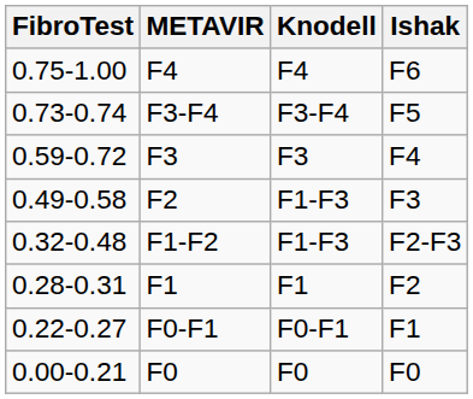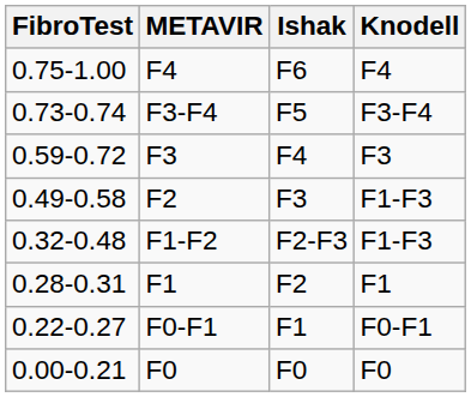 <table class="wikitable">
 <tr>
 <th>FibroTest</th>
 <th>METAVIR</th>
+<th>Ishak</th>
 <th>Knodell</th>
-<th>Ishak</th>
 </tr>
 <tr>
 <td>0.75-1.00</td>
 <td>F4</td>
+<td>F6</td>
 <td>F4</td>
-<td>F6</td>
 </tr>
 <tr>
 <td>0.73-0.74</td>
 <td>F3-F4</td>
+<td>F5</td>
 <td>F3-F4</td>
-<td>F5</td>
 </tr>
 <tr>
 <td>0.59-0.72</td>
 <td>F3</td>
+<td>F4</td>
 <td>F3</td>
-<td>F4</td>
 </tr>
 <tr>
 <td>0.49-0.58</td>
 <td>F2</td>
+<td>F3</td>
 <td>F1-F3</td>
-<td>F3</td>
 </tr>
 <tr>
 <td>0.32-0.48</td>
 <td>F1-F2</td>
+<td>F2-F3</td>
 <td>F1-F3</td>
-<td>F2-F3</td>
 </tr>
 <tr>
 <td>0.28-0.31</td>
 <td>F1</td>
+<td>F2</td>
 <td>F1</td>
-<td>F2</td>
 </tr>
 <tr>
 <td>0.22-0.27</td>
 <td>F0-F1</td>
+<td>F1</td>
 <td>F0-F1</td>
-<td>F1</td>
 </tr>
 <tr>
 <td>0.00-0.21</td>
 <td>F0</td>
 <td>F0</td>
 <td>F0</td>
 </tr>
 </table>
